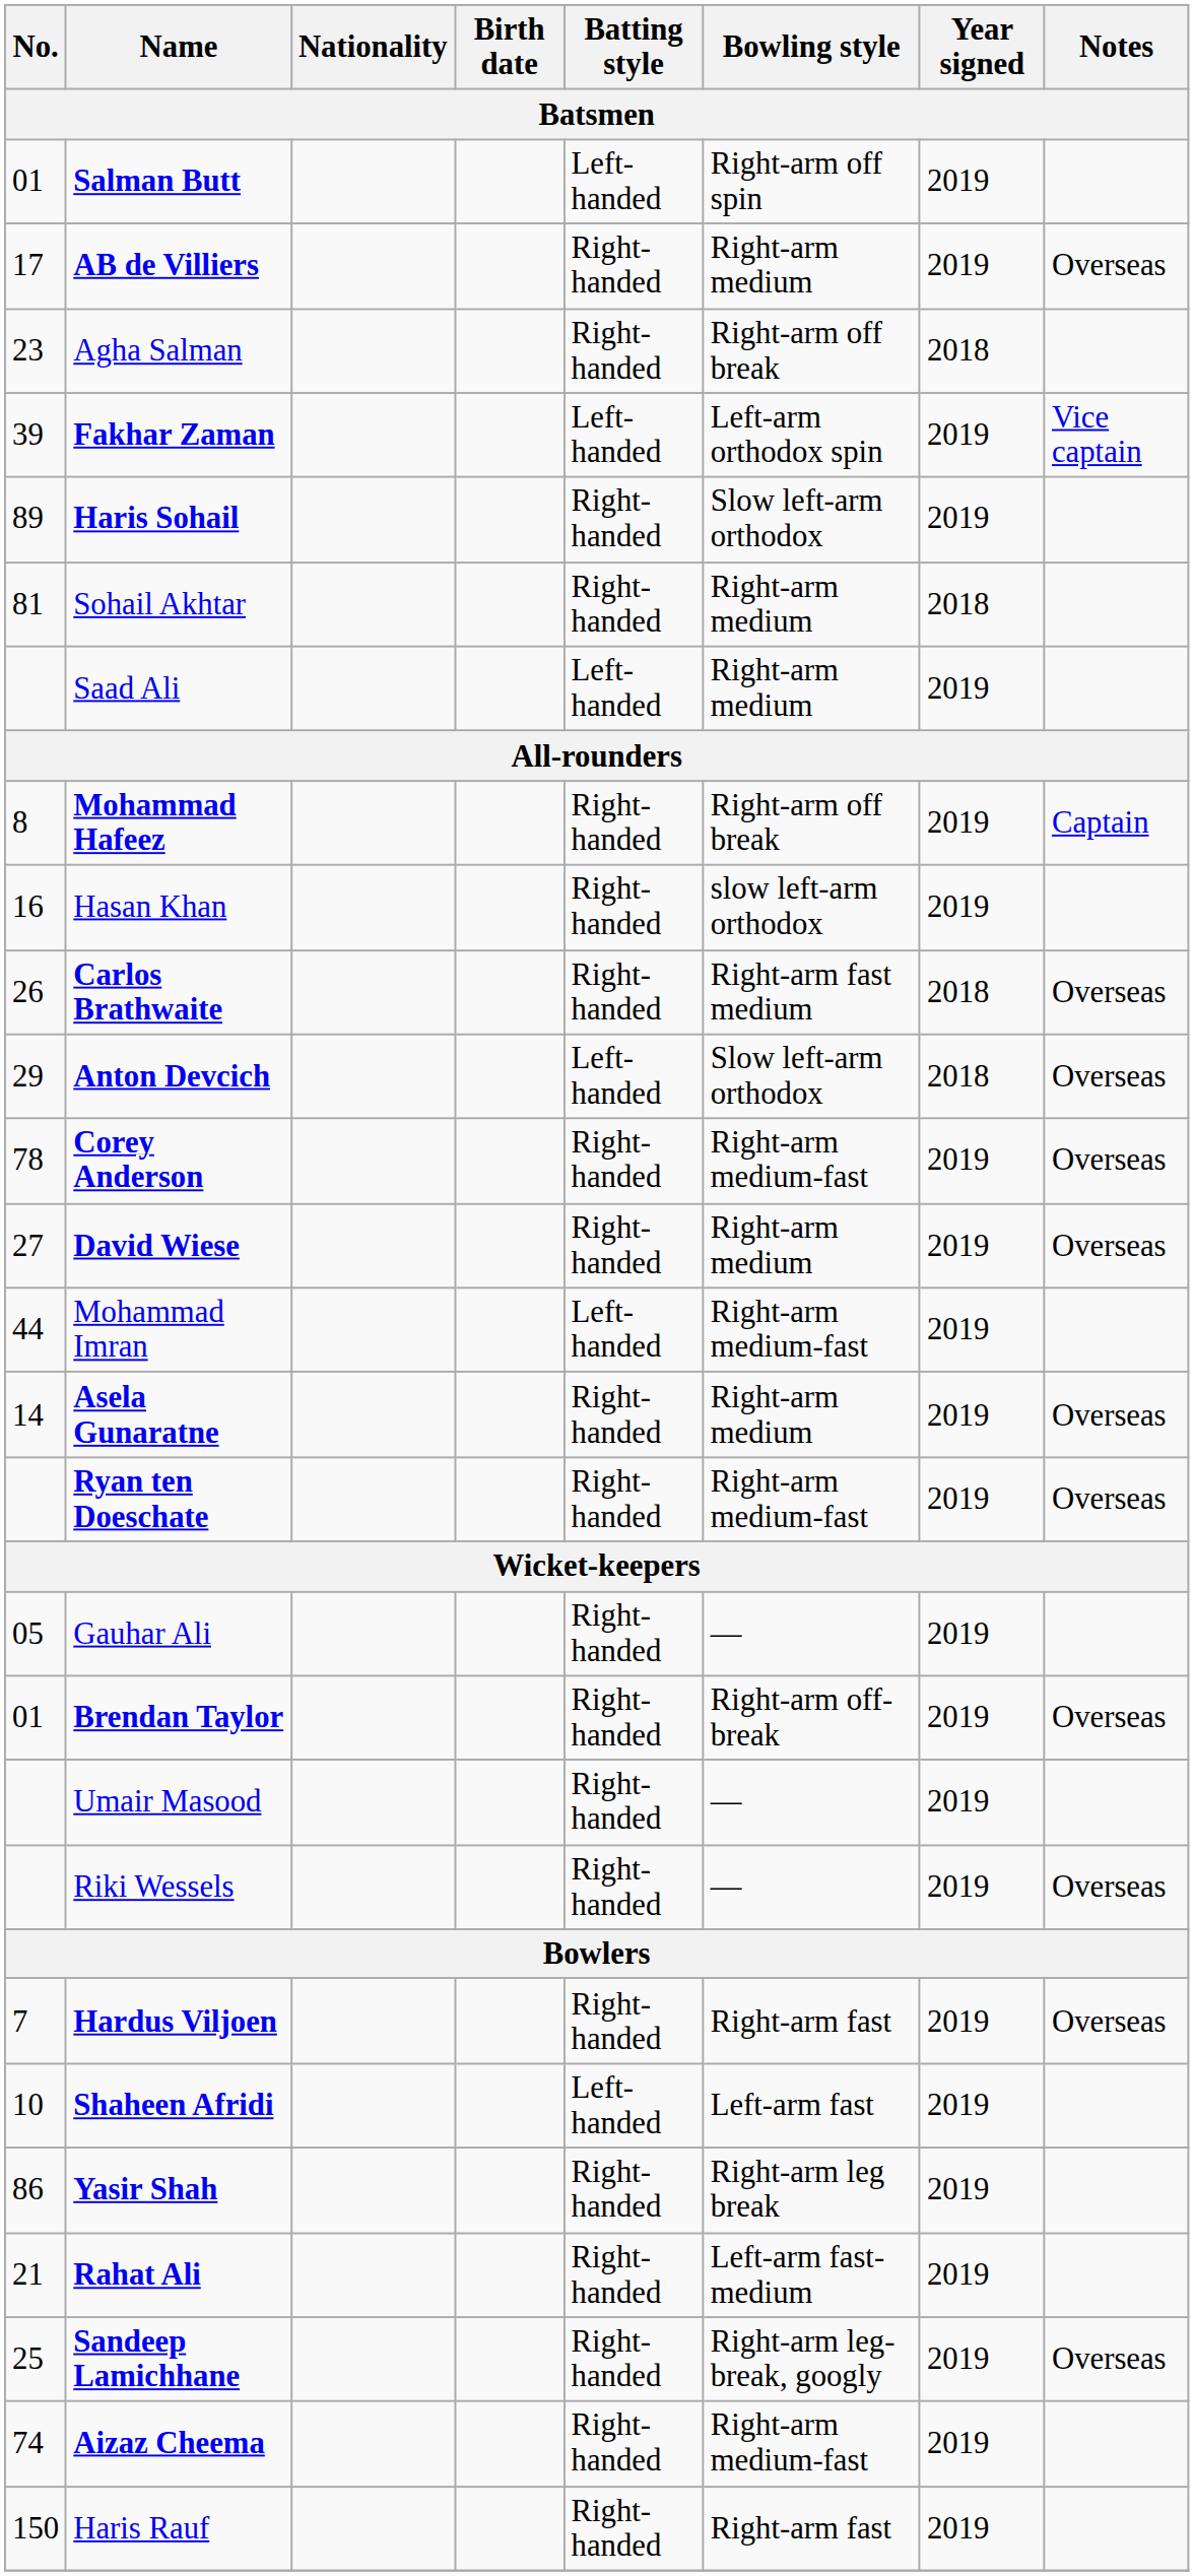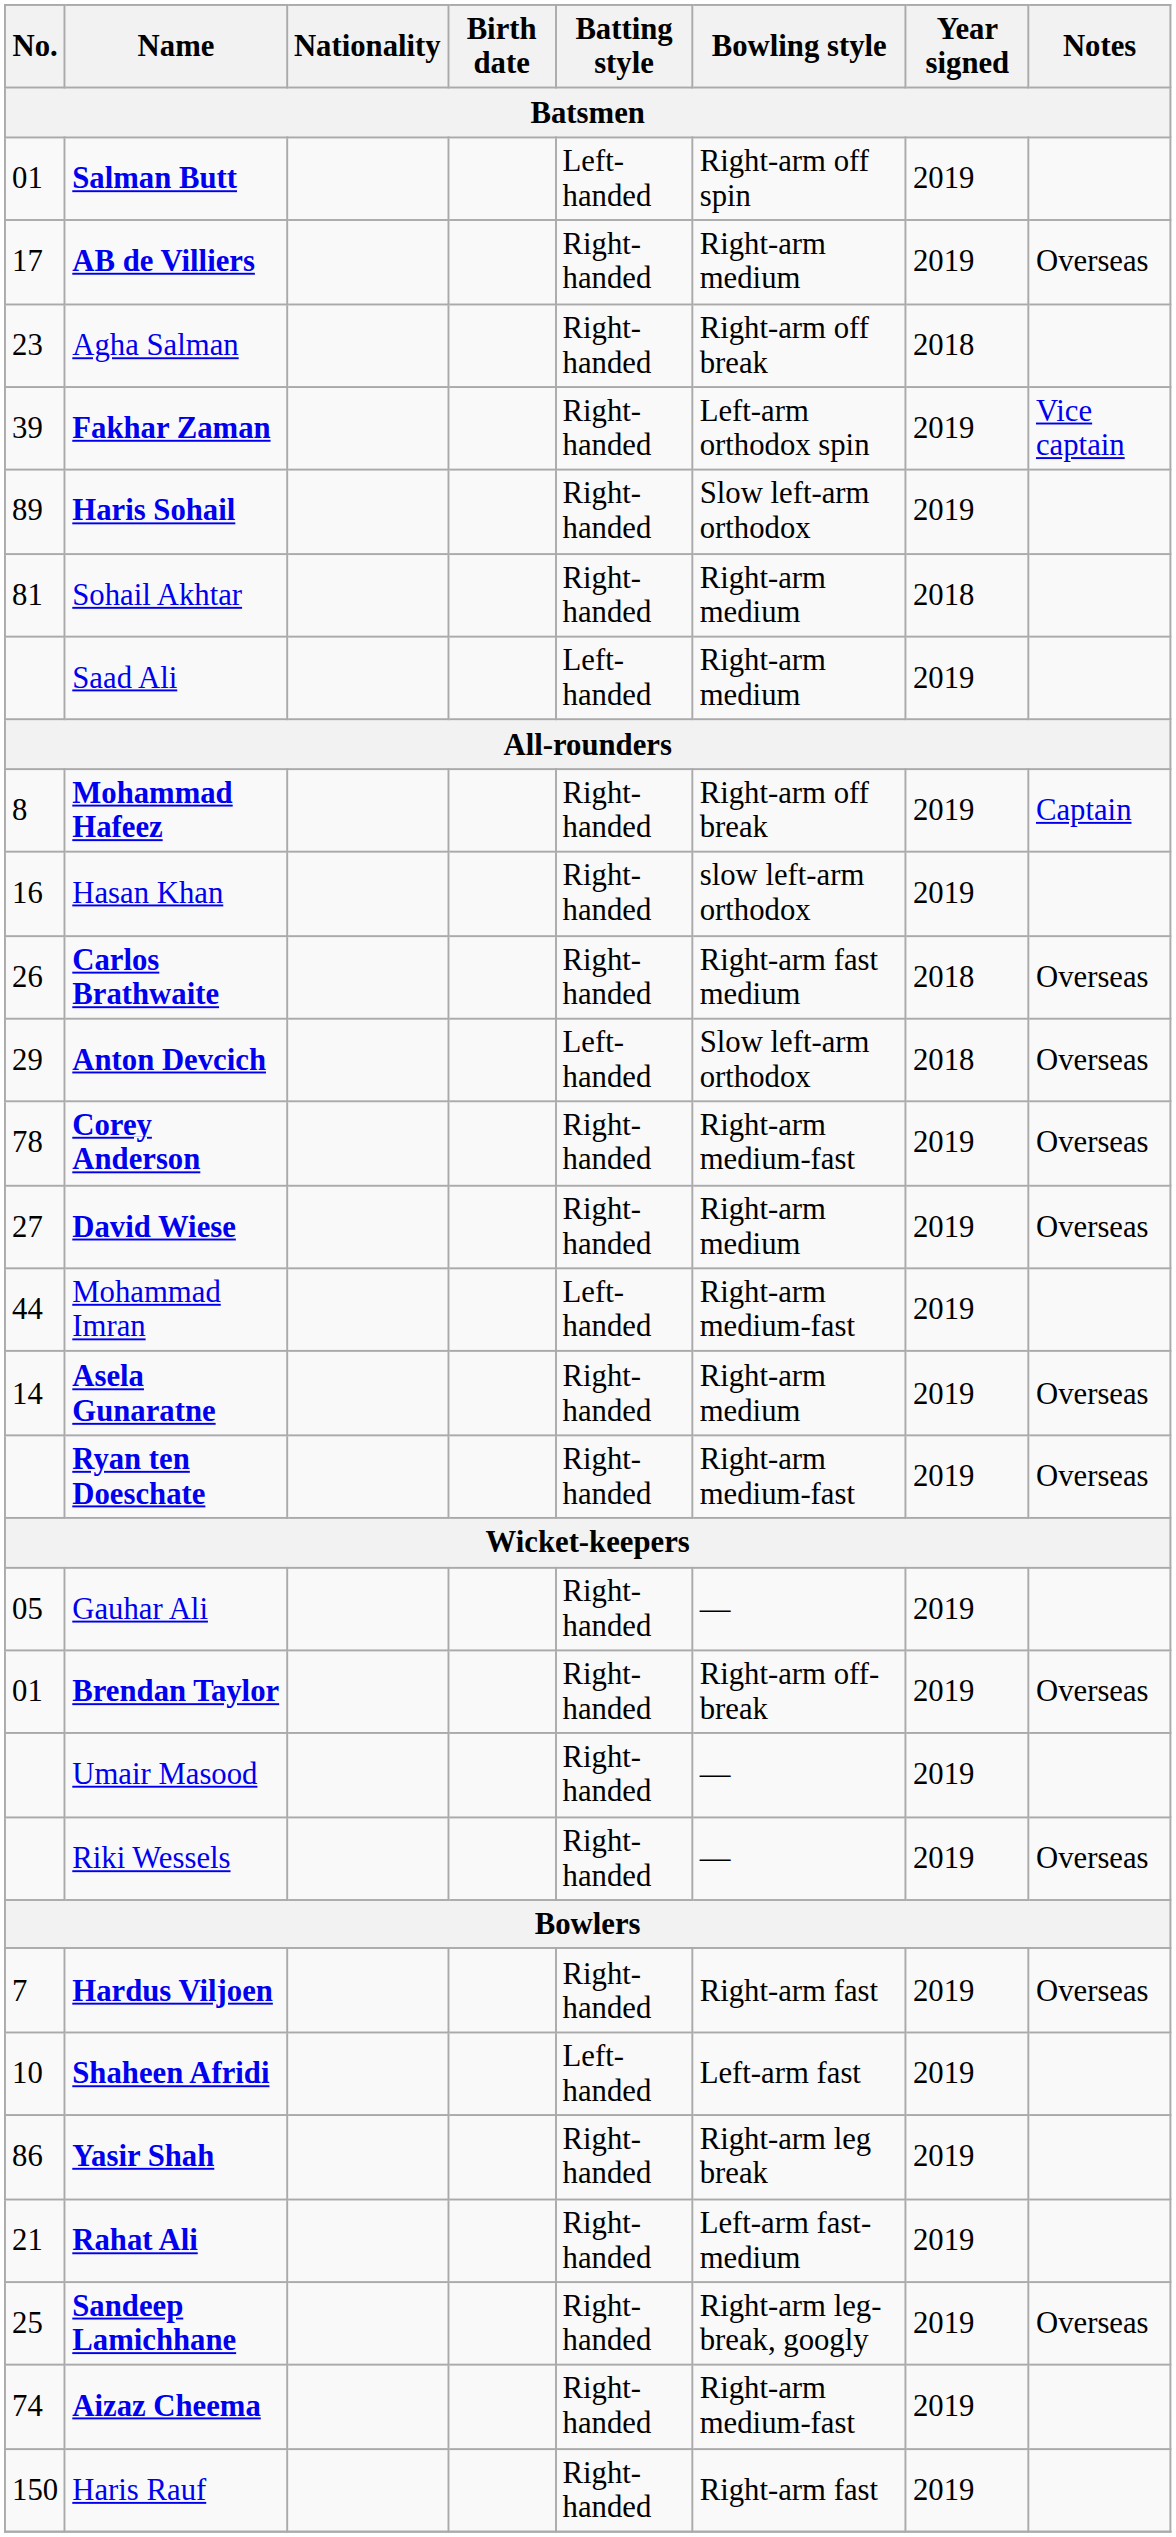 <table class="wikitable">
 <tr>
 <th>No.</th>
 <th>Name</th>
 <th>Nationality</th>
 <th>Birth date</th>
 <th>Batting style</th>
 <th>Bowling style</th>
 <th>Year signed</th>
 <th>Notes</th>
 </tr>
 <tr>
 <th colspan="8">Batsmen</th>
 </tr>
 <tr>
 <td>01</td>
 <td><strong><a href='#'>Salman Butt</a></strong></td>
 <td></td>
 <td></td>
 <td>Left-handed</td>
 <td>Right-arm off spin</td>
 <td>2019</td>
 <td></td>
 </tr>
 <tr>
 <td>17</td>
 <td><strong><a href='#'>AB de Villiers</a></strong></td>
 <td></td>
 <td></td>
 <td>Right-handed</td>
 <td>Right-arm medium</td>
 <td>2019</td>
 <td>Overseas</td>
 </tr>
 <tr>
 <td>23</td>
 <td><a href='#'>Agha Salman</a></td>
 <td></td>
 <td></td>
 <td>Right-handed</td>
 <td>Right-arm off break</td>
 <td>2018</td>
 <td></td>
 </tr>
 <tr>
 <td>39</td>
 <td><strong><a href='#'>Fakhar Zaman</a></strong></td>
 <td></td>
 <td></td>
-<td>Left-handed</td>
+<td>Right-handed</td>
 <td>Left-arm orthodox spin</td>
 <td>2019</td>
 <td><a href='#'>Vice captain</a></td>
 </tr>
 <tr>
 <td>89</td>
 <td><strong><a href='#'>Haris Sohail</a></strong></td>
 <td></td>
 <td></td>
 <td>Right-handed</td>
 <td>Slow left-arm orthodox</td>
 <td>2019</td>
 <td></td>
 </tr>
 <tr>
 <td>81</td>
 <td><a href='#'>Sohail Akhtar</a></td>
 <td></td>
 <td></td>
 <td>Right-handed</td>
 <td>Right-arm medium</td>
 <td>2018</td>
 <td></td>
 </tr>
 <tr>
 <td></td>
 <td><a href='#'>Saad Ali</a></td>
 <td></td>
 <td></td>
 <td>Left-handed</td>
 <td>Right-arm medium</td>
 <td>2019</td>
 <td></td>
 </tr>
 <tr>
 <th colspan="8">All-rounders</th>
 </tr>
 <tr>
 <td>8</td>
 <td><strong><a href='#'>Mohammad Hafeez</a></strong></td>
 <td></td>
 <td></td>
 <td>Right-handed</td>
 <td>Right-arm off break</td>
 <td>2019</td>
 <td><a href='#'>Captain</a></td>
 </tr>
 <tr>
 <td>16</td>
 <td><a href='#'>Hasan Khan</a></td>
 <td></td>
 <td></td>
 <td>Right-handed</td>
 <td>slow left-arm orthodox</td>
 <td>2019</td>
 <td></td>
 </tr>
 <tr>
 <td>26</td>
 <td><strong><a href='#'>Carlos Brathwaite</a></strong></td>
 <td></td>
 <td></td>
 <td>Right-handed</td>
 <td>Right-arm fast medium</td>
 <td>2018</td>
 <td>Overseas</td>
 </tr>
 <tr>
 <td>29</td>
 <td><strong><a href='#'>Anton Devcich</a></strong></td>
 <td></td>
 <td></td>
 <td>Left-handed</td>
 <td>Slow left-arm orthodox</td>
 <td>2018</td>
 <td>Overseas</td>
 </tr>
 <tr>
 <td>78</td>
 <td><strong><a href='#'>Corey Anderson</a></strong></td>
 <td></td>
 <td></td>
 <td>Right-handed</td>
 <td>Right-arm medium-fast</td>
 <td>2019</td>
 <td>Overseas</td>
 </tr>
 <tr>
 <td>27</td>
 <td><strong><a href='#'>David Wiese</a></strong></td>
 <td></td>
 <td></td>
 <td>Right-handed</td>
 <td>Right-arm medium</td>
 <td>2019</td>
 <td>Overseas</td>
 </tr>
 <tr>
 <td>44</td>
 <td><a href='#'>Mohammad Imran</a></td>
 <td></td>
 <td></td>
 <td>Left-handed</td>
 <td>Right-arm medium-fast</td>
 <td>2019</td>
 <td></td>
 </tr>
 <tr>
 <td>14</td>
 <td><strong><a href='#'>Asela Gunaratne</a></strong></td>
 <td></td>
 <td></td>
 <td>Right-handed</td>
 <td>Right-arm medium</td>
 <td>2019</td>
 <td>Overseas</td>
 </tr>
 <tr>
 <td></td>
 <td><strong><a href='#'>Ryan ten Doeschate</a></strong></td>
 <td></td>
 <td></td>
 <td>Right-handed</td>
 <td>Right-arm medium-fast</td>
 <td>2019</td>
 <td>Overseas</td>
 </tr>
 <tr>
 <th colspan="8">Wicket-keepers</th>
 </tr>
 <tr>
 <td>05</td>
 <td><a href='#'>Gauhar Ali</a></td>
 <td></td>
 <td></td>
 <td>Right-handed</td>
 <td>—</td>
 <td>2019</td>
 <td></td>
 </tr>
 <tr>
 <td>01</td>
 <td><strong><a href='#'>Brendan Taylor</a></strong></td>
 <td></td>
 <td></td>
 <td>Right-handed</td>
 <td>Right-arm off-break</td>
 <td>2019</td>
 <td>Overseas</td>
 </tr>
 <tr>
 <td></td>
 <td><a href='#'>Umair Masood</a></td>
 <td></td>
 <td></td>
 <td>Right-handed</td>
 <td>—</td>
 <td>2019</td>
 <td></td>
 </tr>
 <tr>
 <td></td>
 <td><a href='#'>Riki Wessels</a></td>
 <td></td>
 <td></td>
 <td>Right-handed</td>
 <td>—</td>
 <td>2019</td>
 <td>Overseas</td>
 </tr>
 <tr>
 <th colspan="8">Bowlers</th>
 </tr>
 <tr>
 <td>7</td>
 <td><strong><a href='#'>Hardus Viljoen</a></strong></td>
 <td></td>
 <td></td>
 <td>Right-handed</td>
 <td>Right-arm fast</td>
 <td>2019</td>
 <td>Overseas</td>
 </tr>
 <tr>
 <td>10</td>
 <td><strong><a href='#'>Shaheen Afridi</a></strong></td>
 <td></td>
 <td></td>
 <td>Left-handed</td>
 <td>Left-arm fast</td>
 <td>2019</td>
 <td></td>
 </tr>
 <tr>
 <td>86</td>
 <td><strong><a href='#'>Yasir Shah</a></strong></td>
 <td></td>
 <td></td>
 <td>Right-handed</td>
 <td>Right-arm leg break</td>
 <td>2019</td>
 <td></td>
 </tr>
 <tr>
 <td>21</td>
 <td><strong><a href='#'>Rahat Ali</a></strong></td>
 <td></td>
 <td></td>
 <td>Right-handed</td>
 <td>Left-arm fast-medium</td>
 <td>2019</td>
 <td></td>
 </tr>
 <tr>
 <td>25</td>
 <td><strong><a href='#'>Sandeep Lamichhane</a></strong></td>
 <td></td>
 <td></td>
 <td>Right-handed</td>
 <td>Right-arm leg-break, googly</td>
 <td>2019</td>
 <td>Overseas</td>
 </tr>
 <tr>
 <td>74</td>
 <td><strong><a href='#'>Aizaz Cheema</a></strong></td>
 <td></td>
 <td></td>
 <td>Right-handed</td>
 <td>Right-arm medium-fast</td>
 <td>2019</td>
 <td></td>
 </tr>
 <tr>
 <td>150</td>
 <td><a href='#'>Haris Rauf</a></td>
 <td></td>
 <td></td>
 <td>Right-handed</td>
 <td>Right-arm fast</td>
 <td>2019</td>
 <td></td>
 </tr>
 <tr>
 </tr>
 </table>
